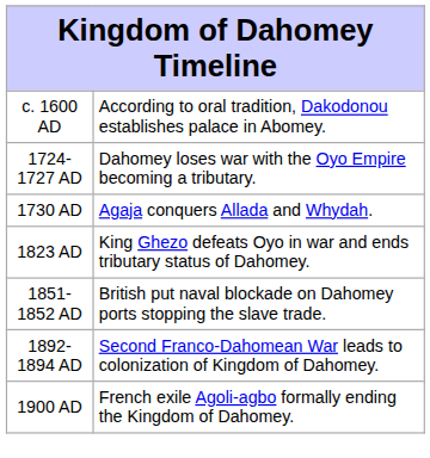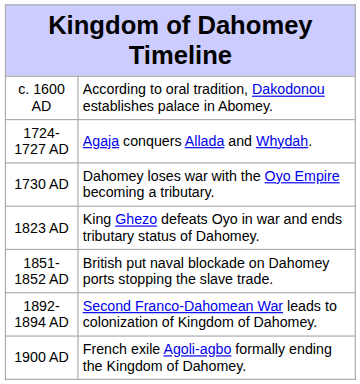 <table border="1" cellpadding="4" cellspacing="0" style="float:right; width:300px; margin:0.5em 0 1em 1em; background:White; border:1px #aaa solid; border-collapse:collapse; font-size:95%;">
 <tr>
 <th colspan="2" style="background:#ccf; text-align:center;"><big><big>Kingdom of Dahomey Timeline</big></big></th>
 </tr>
 <tr>
 <td style="font-size:80%; text-align:center;">c. 1600 AD</td>
 <td style="font-size: 80%;">According to oral tradition, <a href='#'>Dakodonou</a> establishes palace in Abomey.</td>
 </tr>
 <tr>
 <td style="font-size:80%; text-align:center;">1724-1727 AD</td>
-<td style="font-size: 80%;">Dahomey loses war with the <a href='#'>Oyo Empire</a> becoming a tributary.</td>
+<td style="font-size: 80%;"><a href='#'>Agaja</a> conquers <a href='#'>Allada</a> and <a href='#'>Whydah</a>.</td>
 </tr>
 <tr>
 <td style="font-size:80%; text-align:center;">1730 AD</td>
-<td style="font-size: 80%;"><a href='#'>Agaja</a> conquers <a href='#'>Allada</a> and <a href='#'>Whydah</a>.</td>
+<td style="font-size: 80%;">Dahomey loses war with the <a href='#'>Oyo Empire</a> becoming a tributary.</td>
 </tr>
 <tr>
 <td style="font-size:80%; text-align:center;">1823 AD</td>
 <td style="font-size: 80%;">King <a href='#'>Ghezo</a> defeats Oyo in war and ends tributary status of Dahomey.</td>
 </tr>
 <tr>
 <td style="font-size:80%; text-align:center;">1851-1852 AD</td>
 <td style="font-size: 80%;">British put naval blockade on Dahomey ports stopping the slave trade.</td>
 </tr>
 <tr>
 <td style="font-size:80%; text-align:center;">1892-1894 AD</td>
 <td style="font-size: 80%;"><a href='#'>Second Franco-Dahomean War</a> leads to colonization of Kingdom of Dahomey.</td>
 </tr>
 <tr>
 <td style="font-size:80%; text-align:center;">1900 AD</td>
 <td style="font-size: 80%;">French exile <a href='#'>Agoli-agbo</a> formally ending the Kingdom of Dahomey.</td>
 </tr>
 </table>
